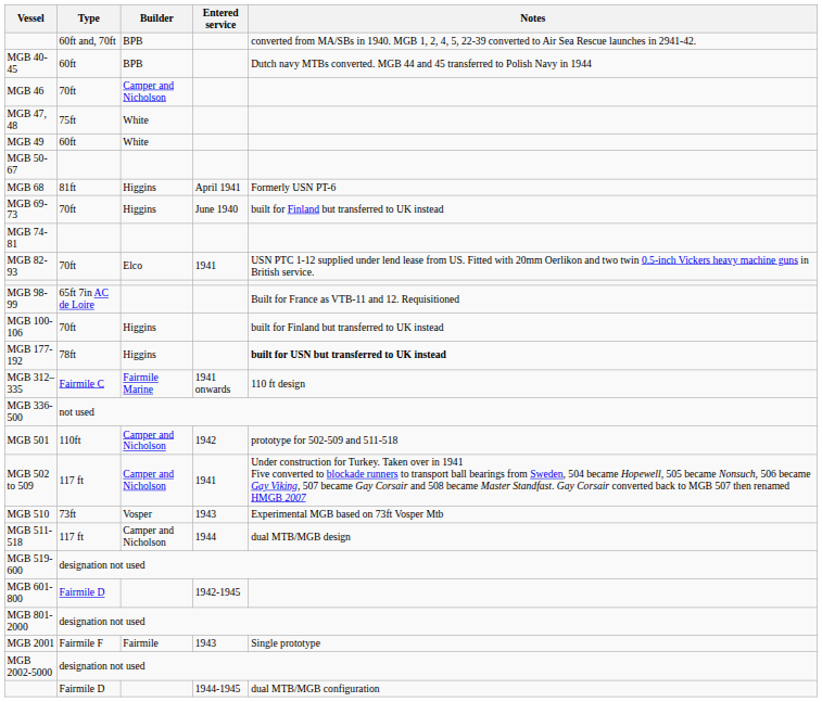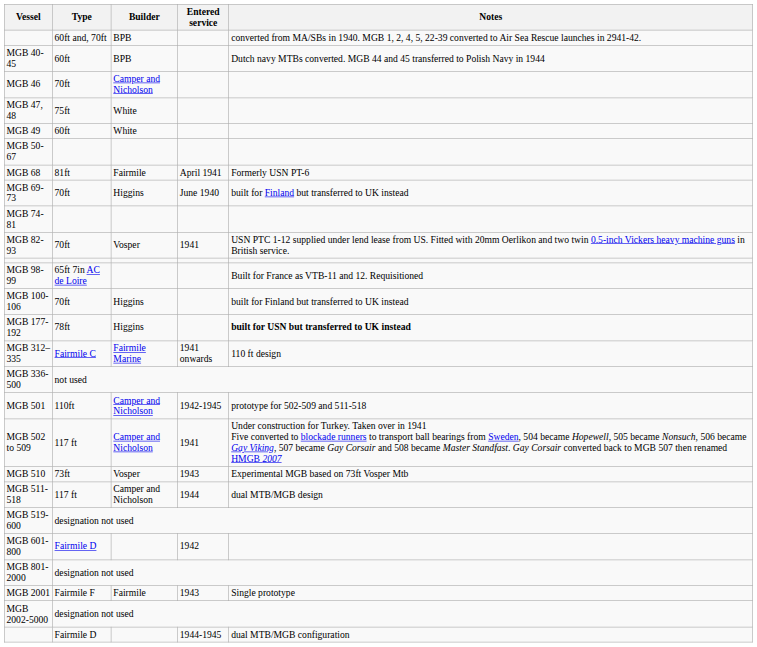 <table class="wikitable">
 <tr>
 <th>Vessel</th>
 <th>Type</th>
 <th>Builder</th>
 <th>Entered service</th>
 <th>Notes</th>
 </tr>
 <tr>
 <td></td>
 <td>60ft and, 70ft</td>
 <td>BPB</td>
 <td></td>
 <td>converted from MA/SBs in 1940. MGB 1, 2, 4, 5, 22-39 converted to Air Sea Rescue launches in 2941-42.</td>
 </tr>
 <tr>
 <td>MGB 40-45</td>
 <td>60ft</td>
 <td>BPB</td>
 <td></td>
 <td>Dutch navy MTBs converted. MGB 44 and 45 transferred to Polish Navy in 1944</td>
 </tr>
 <tr>
 <td>MGB 46</td>
 <td>70ft</td>
 <td><a href='#'>Camper and Nicholson</a></td>
 <td></td>
 <td></td>
 </tr>
 <tr>
 <td>MGB 47, 48</td>
 <td>75ft</td>
 <td>White</td>
 <td></td>
 <td></td>
 </tr>
 <tr>
 <td>MGB 49</td>
 <td>60ft</td>
 <td>White</td>
 <td></td>
 <td></td>
 </tr>
 <tr>
 <td>MGB 50-67</td>
 <td></td>
 <td></td>
 <td></td>
 <td></td>
 </tr>
 <tr>
 <td>MGB 68</td>
 <td>81ft</td>
-<td>Higgins</td>
+<td>Fairmile</td>
 <td>April 1941</td>
 <td>Formerly USN PT-6</td>
 </tr>
 <tr>
 <td>MGB 69-73</td>
 <td>70ft</td>
 <td>Higgins</td>
 <td>June 1940</td>
 <td>built for <a href='#'>Finland</a> but transferred to UK instead</td>
 </tr>
 <tr>
 <td>MGB 74-81</td>
 <td></td>
 <td></td>
 <td></td>
 <td></td>
 </tr>
 <tr>
 <td>MGB 82-93</td>
 <td>70ft</td>
-<td>Elco</td>
+<td>Vosper</td>
 <td>1941</td>
 <td>USN PTC 1-12 supplied under lend lease from US. Fitted with 20mm Oerlikon and two twin <a href='#'>0.5-inch Vickers heavy machine guns</a> in British service.</td>
 </tr>
 <tr>
 <td></td>
 <td></td>
 <td></td>
 <td></td>
 <td></td>
 </tr>
 <tr>
 <td>MGB 98-99</td>
 <td>65ft 7in <a href='#'>AC de Loire</a></td>
 <td></td>
 <td></td>
 <td>Built for France as VTB-11 and 12. Requisitioned</td>
 </tr>
 <tr>
 <td>MGB 100-106</td>
 <td>70ft</td>
 <td>Higgins</td>
 <td></td>
 <td>built for Finland but transferred to UK instead</td>
 </tr>
 <tr>
 <td>MGB 177-192</td>
 <td>78ft</td>
 <td>Higgins</td>
 <td></td>
 <td><strong>built for USN but transferred to UK instead</strong></td>
 </tr>
 <tr>
 <td>MGB 312–335</td>
 <td><a href='#'>Fairmile C</a></td>
 <td><a href='#'>Fairmile Marine</a></td>
 <td>1941 onwards</td>
 <td>110 ft design</td>
 </tr>
 <tr>
 <td>MGB 336-500</td>
 <td colspan="4">not used</td>
 </tr>
 <tr>
 <td>MGB 501</td>
 <td>110ft</td>
 <td><a href='#'>Camper and Nicholson</a></td>
-<td>1942</td>
+<td>1942-1945</td>
 <td>prototype for 502-509 and 511-518</td>
 </tr>
 <tr>
 <td>MGB 502 to 509</td>
 <td>117 ft</td>
 <td><a href='#'>Camper and Nicholson</a></td>
 <td>1941</td>
 <td>Under construction for Turkey. Taken over in 1941<br>Five converted to <a href='#'>blockade runners</a> to transport ball bearings from <a href='#'>Sweden</a>,  504 became <em>Hopewell</em>, 505 became <em>Nonsuch</em>, 506 became <em><a href='#'>Gay Viking</a></em>, 507 became <em>Gay Corsair</em> and 508 became <em>Master Standfast</em>. <em>Gay Corsair</em> converted back to MGB 507 then renamed <a href='#'>HMGB <em>2007</em></a></td>
 </tr>
 <tr>
 <td>MGB 510</td>
 <td>73ft</td>
 <td>Vosper</td>
 <td>1943</td>
 <td>Experimental MGB based on 73ft Vosper Mtb</td>
 </tr>
 <tr>
 <td>MGB 511-518</td>
 <td>117 ft</td>
 <td>Camper and Nicholson</td>
 <td>1944</td>
 <td>dual MTB/MGB design</td>
 </tr>
 <tr>
 <td>MGB 519-600</td>
 <td colspan="4">designation not used</td>
 </tr>
 <tr>
 <td>MGB 601-800</td>
 <td><a href='#'>Fairmile D</a></td>
 <td></td>
-<td>1942-1945</td>
+<td>1942</td>
 <td></td>
 </tr>
 <tr>
 <td>MGB 801-2000</td>
 <td colspan="4">designation not used</td>
 </tr>
 <tr>
 <td>MGB 2001</td>
 <td>Fairmile F</td>
 <td>Fairmile</td>
 <td>1943</td>
 <td>Single prototype</td>
 </tr>
 <tr>
 <td>MGB 2002-5000</td>
 <td colspan="4">designation not used</td>
 </tr>
 <tr>
 <td></td>
 <td>Fairmile D</td>
 <td></td>
 <td>1944-1945</td>
 <td>dual MTB/MGB configuration</td>
 </tr>
 </table>
